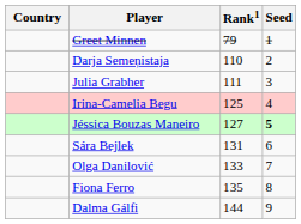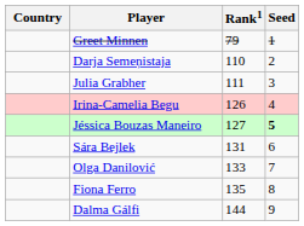 <table class="sortable wikitable">
 <tr>
 <th width="70">Country</th>
 <th width="175">Player</th>
 <th>Rank<sup>1</sup></th>
 <th>Seed</th>
 </tr>
 <tr>
 <td><s></s></td>
 <td><s><a href='#'>Greet Minnen</a></s></td>
 <td><s>79</s></td>
 <td><s>1</s></td>
 </tr>
 <tr>
 <td></td>
 <td><a href='#'>Darja Semeņistaja</a></td>
 <td>110</td>
 <td>2</td>
 </tr>
 <tr>
 <td></td>
 <td><a href='#'>Julia Grabher</a></td>
 <td>111</td>
 <td>3</td>
 </tr>
 <tr style="background:#fcc;">
 <td></td>
 <td><a href='#'>Irina-Camelia Begu</a></td>
-<td>125</td>
+<td>126</td>
 <td>4</td>
 </tr>
 <tr style="background:#cfc;">
 <td></td>
 <td><a href='#'>Jéssica Bouzas Maneiro</a></td>
 <td>127</td>
 <td><strong>5</strong></td>
 </tr>
 <tr>
 <td></td>
 <td><a href='#'>Sára Bejlek</a></td>
 <td>131</td>
 <td>6</td>
 </tr>
 <tr>
 <td></td>
 <td><a href='#'>Olga Danilović</a></td>
 <td>133</td>
 <td>7</td>
 </tr>
 <tr>
 <td></td>
 <td><a href='#'>Fiona Ferro</a></td>
 <td>135</td>
 <td>8</td>
 </tr>
 <tr>
 <td></td>
 <td><a href='#'>Dalma Gálfi</a></td>
 <td>144</td>
 <td>9</td>
 </tr>
 </table>
